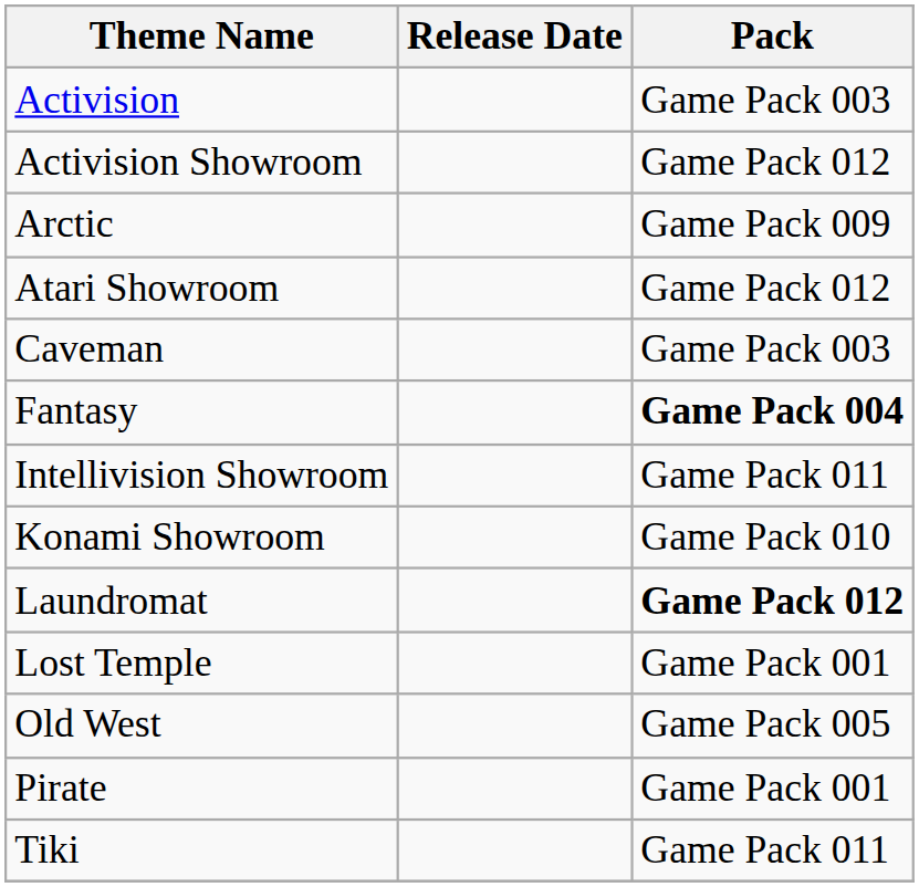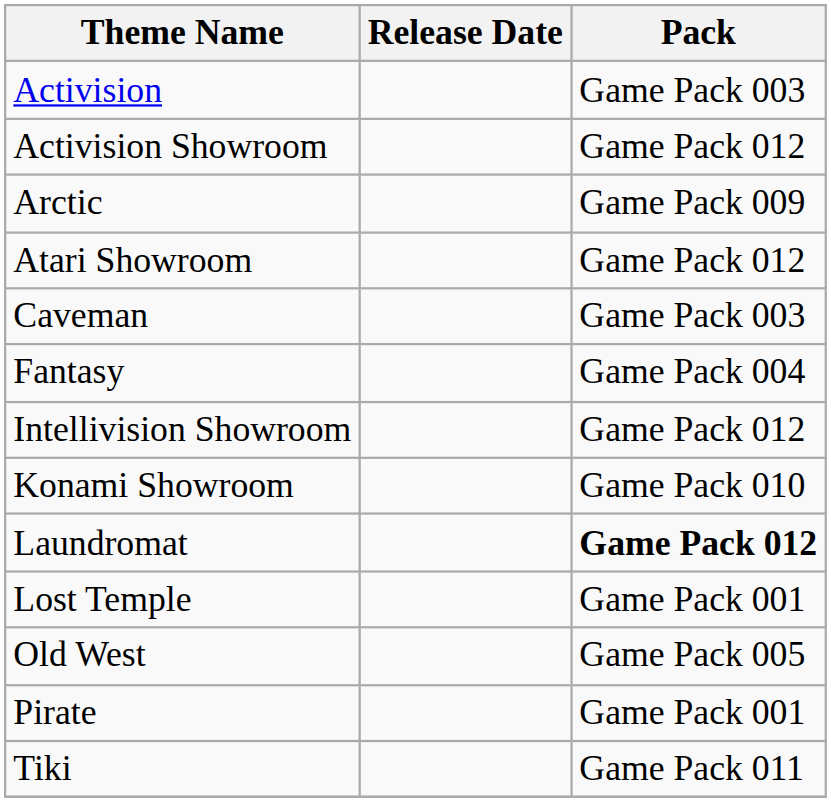 <table class="wikitable sortable">
 <tr>
 <th>Theme Name</th>
 <th>Release Date</th>
 <th>Pack</th>
 </tr>
 <tr>
 <td><a href='#'>Activision</a></td>
 <td></td>
 <td>Game Pack 003</td>
 </tr>
 <tr>
 <td>Activision Showroom</td>
 <td></td>
 <td>Game Pack 012</td>
 </tr>
 <tr>
 <td>Arctic</td>
 <td></td>
 <td>Game Pack 009</td>
 </tr>
 <tr>
 <td>Atari Showroom</td>
 <td></td>
 <td>Game Pack 012</td>
 </tr>
 <tr>
 <td>Caveman</td>
 <td></td>
 <td>Game Pack 003</td>
 </tr>
 <tr>
 <td>Fantasy</td>
 <td></td>
-<td><strong>Game Pack 004</strong></td>
+<td>Game Pack 004</td>
 </tr>
 <tr>
 <td>Intellivision Showroom</td>
 <td></td>
-<td>Game Pack 011</td>
+<td>Game Pack 012</td>
 </tr>
 <tr>
 <td>Konami Showroom</td>
 <td></td>
 <td>Game Pack 010</td>
 </tr>
 <tr>
 <td>Laundromat</td>
 <td></td>
 <td><strong>Game Pack 012</strong></td>
 </tr>
 <tr>
 <td>Lost Temple</td>
 <td></td>
 <td>Game Pack 001</td>
 </tr>
 <tr>
 <td>Old West</td>
 <td></td>
 <td>Game Pack 005</td>
 </tr>
 <tr>
 <td>Pirate</td>
 <td></td>
 <td>Game Pack 001</td>
 </tr>
 <tr>
 <td>Tiki</td>
 <td></td>
 <td>Game Pack 011</td>
 </tr>
 <tr>
 </tr>
 </table>
